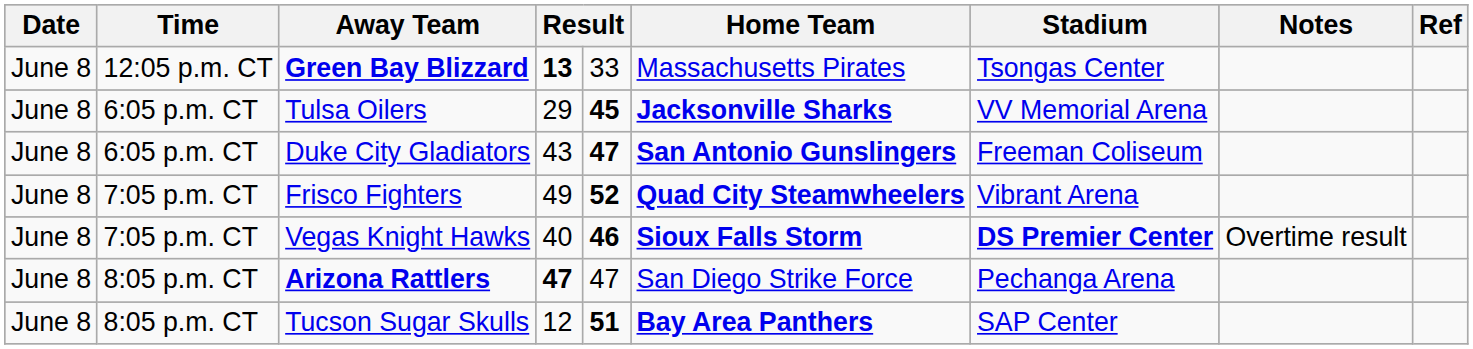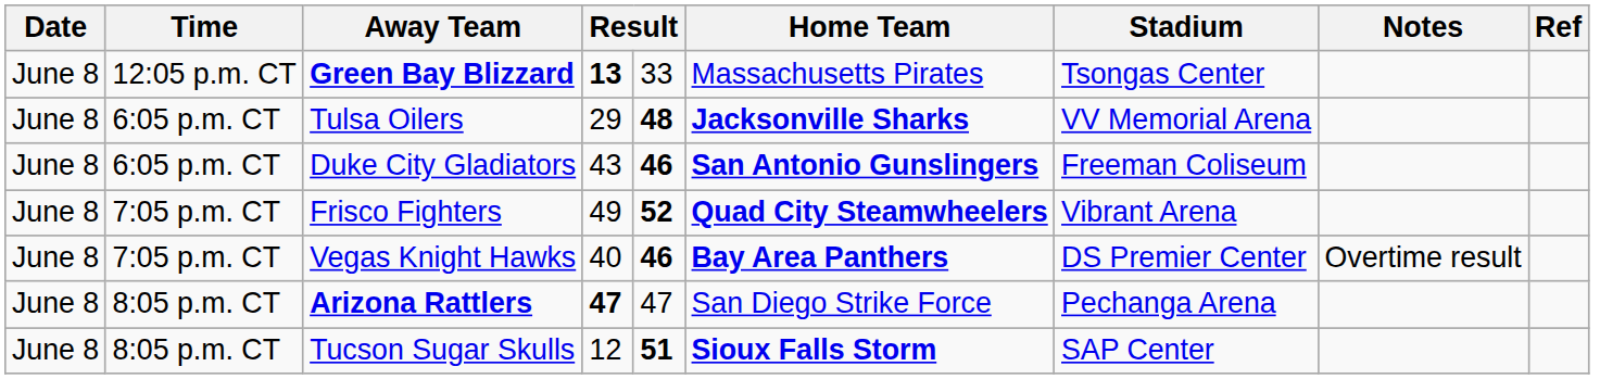 <table class="wikitable">
 <tr>
 <th>Date</th>
 <th>Time</th>
 <th>Away Team</th>
 <th colspan="2">Result</th>
 <th>Home Team</th>
 <th>Stadium</th>
 <th>Notes</th>
 <th>Ref</th>
 </tr>
 <tr>
 <td>June 8</td>
 <td>12:05 p.m. CT</td>
 <td><strong><a href='#'>Green Bay Blizzard</a></strong></td>
 <td><strong>13</strong></td>
 <td>33</td>
 <td><a href='#'>Massachusetts Pirates</a></td>
 <td><a href='#'>Tsongas Center</a></td>
 <td></td>
 <td></td>
 </tr>
 <tr>
 <td>June 8</td>
 <td>6:05 p.m. CT</td>
 <td><a href='#'>Tulsa Oilers</a></td>
 <td>29</td>
-<td><strong>45</strong></td>
+<td><strong>48</strong></td>
 <td><strong><a href='#'>Jacksonville Sharks</a></strong></td>
 <td><a href='#'>VV Memorial Arena</a></td>
 <td></td>
 <td></td>
 </tr>
 <tr>
 <td>June 8</td>
 <td>6:05 p.m. CT</td>
 <td><a href='#'>Duke City Gladiators</a></td>
 <td>43</td>
-<td><strong>47</strong></td>
+<td><strong>46</strong></td>
 <td><strong><a href='#'>San Antonio Gunslingers</a></strong></td>
 <td><a href='#'>Freeman Coliseum</a></td>
 <td></td>
 <td></td>
 </tr>
 <tr>
 <td>June 8</td>
 <td>7:05 p.m. CT</td>
 <td><a href='#'>Frisco Fighters</a></td>
 <td>49</td>
 <td><strong>52</strong></td>
 <td><strong><a href='#'>Quad City Steamwheelers</a></strong></td>
 <td><a href='#'>Vibrant Arena</a></td>
 <td></td>
 <td></td>
 </tr>
 <tr>
 <td>June 8</td>
 <td>7:05 p.m. CT</td>
 <td><a href='#'>Vegas Knight Hawks</a></td>
 <td>40</td>
 <td><strong>46</strong></td>
-<td><strong><a href='#'>Sioux Falls Storm</a></strong></td>
-<td><strong><a href='#'>DS Premier Center</a></strong></td>
+<td><strong><a href='#'>Bay Area Panthers</a></strong></td>
+<td><a href='#'>DS Premier Center</a></td>
 <td>Overtime result</td>
 <td></td>
 </tr>
 <tr>
 <td>June 8</td>
 <td>8:05 p.m. CT</td>
 <td><strong><a href='#'>Arizona Rattlers</a></strong></td>
 <td><strong>47</strong></td>
 <td>47</td>
 <td><a href='#'>San Diego Strike Force</a></td>
 <td><a href='#'>Pechanga Arena</a></td>
 <td></td>
 <td></td>
 </tr>
 <tr>
 <td>June 8</td>
 <td>8:05 p.m. CT</td>
 <td><a href='#'>Tucson Sugar Skulls</a></td>
 <td>12</td>
 <td><strong>51</strong></td>
-<td><strong><a href='#'>Bay Area Panthers</a></strong></td>
+<td><strong><a href='#'>Sioux Falls Storm</a></strong></td>
 <td><a href='#'>SAP Center</a></td>
 <td></td>
 <td></td>
 </tr>
 </table>
